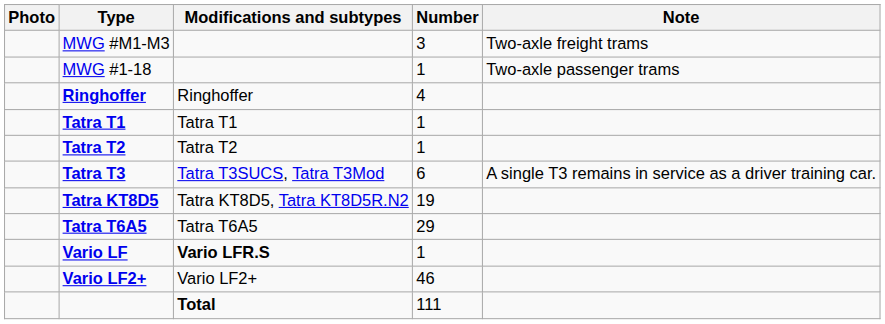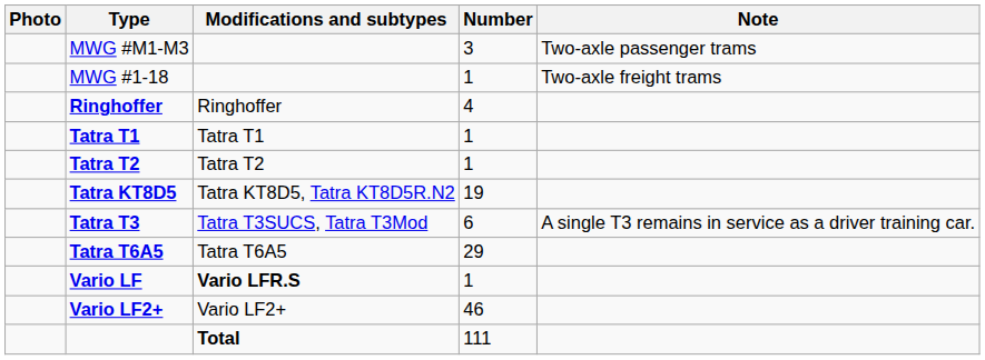 <table class="wikitable">
 <tr>
 <th>Photo</th>
 <th>Type</th>
 <th>Modifications and subtypes</th>
 <th>Number</th>
 <th>Note</th>
 </tr>
 <tr>
 <td></td>
 <td><a href='#'>MWG</a> #M1-M3</td>
 <td></td>
 <td>3</td>
-<td>Two-axle freight trams</td>
+<td>Two-axle passenger trams</td>
 </tr>
 <tr>
 <td></td>
 <td><a href='#'>MWG</a> #1-18</td>
 <td></td>
 <td>1</td>
-<td>Two-axle passenger trams</td>
+<td>Two-axle freight trams</td>
 </tr>
 <tr>
 <td></td>
 <td><strong><a href='#'>Ringhoffer</a></strong></td>
 <td>Ringhoffer</td>
 <td>4</td>
 <td></td>
 </tr>
 <tr>
 <td><br></td>
 <td><strong><a href='#'>Tatra T1</a></strong></td>
 <td>Tatra T1</td>
 <td>1</td>
 <td></td>
 </tr>
 <tr>
 <td><br></td>
 <td><strong><a href='#'>Tatra T2</a></strong></td>
 <td>Tatra T2</td>
 <td>1</td>
 <td></td>
 </tr>
 <tr>
 <td></td>
+<td><strong><a href='#'>Tatra KT8D5</a></strong></td>
+<td>Tatra KT8D5, <a href='#'>Tatra KT8D5R.N2</a></td>
+<td>19</td>
+<td></td>
+</tr>
+<tr>
+<td></td>
 <td><strong><a href='#'>Tatra T3</a></strong></td>
 <td><a href='#'>Tatra T3SUCS</a>, <a href='#'>Tatra T3Mod</a></td>
 <td>6</td>
 <td>A single T3 remains in service as a driver training car.</td>
-</tr>
-<tr>
-<td></td>
-<td><strong><a href='#'>Tatra KT8D5</a></strong></td>
-<td>Tatra KT8D5, <a href='#'>Tatra KT8D5R.N2</a></td>
-<td>19</td>
-<td></td>
 </tr>
 <tr>
 <td></td>
 <td><strong><a href='#'>Tatra T6A5</a></strong></td>
 <td>Tatra T6A5</td>
 <td>29</td>
 <td></td>
 </tr>
 <tr>
 <td></td>
 <td><strong><a href='#'>Vario LF</a></strong></td>
 <td><strong>Vario LFR.S</strong></td>
 <td>1</td>
 <td></td>
 </tr>
 <tr>
 <td></td>
 <td><strong><a href='#'>Vario LF2+</a></strong></td>
 <td>Vario LF2+</td>
 <td>46</td>
 <td></td>
 </tr>
 <tr>
 <td></td>
 <td></td>
 <td><strong>Total</strong></td>
 <td>111</td>
 <td></td>
 </tr>
 </table>
